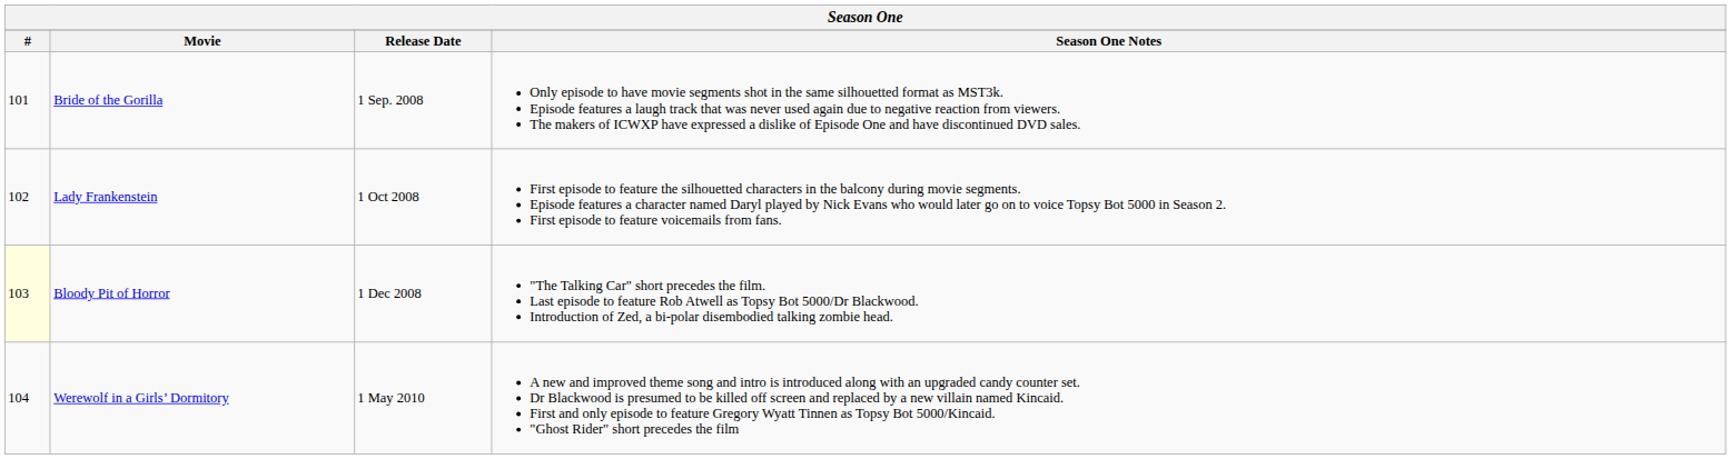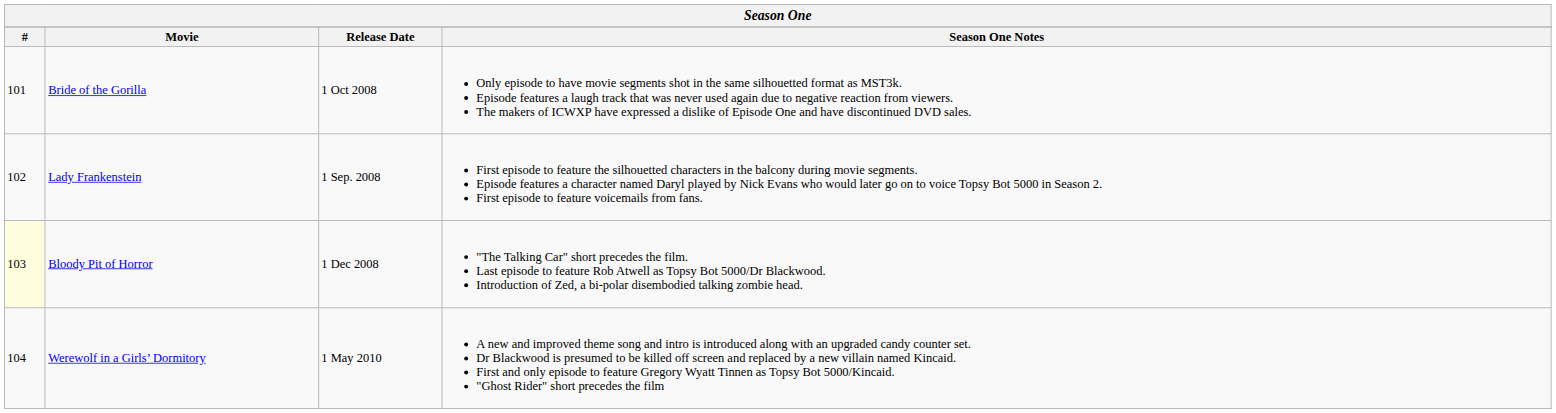 <table class="wikitable" style="width:100%">
 <tr style="text-align:center;">
 <th colspan="16" style="font-size:110%;"><em>Season One</em></th>
 </tr>
 <tr style="text-align:center; background:#9F2929">
 </tr>
 <tr>
 <th>#</th>
 <th>Movie</th>
 <th>Release Date</th>
 <th>Season One Notes</th>
 </tr>
 <tr>
 <td>101</td>
 <td><a href='#'>Bride of the Gorilla</a></td>
-<td>1 Sep. 2008</td>
+<td>1 Oct 2008</td>
 <td><br><ul><li>Only episode to have movie segments shot in the same silhouetted format as MST3k.</li><li>Episode features a laugh track that was never used again due to negative reaction from viewers.</li><li>The makers of ICWXP have expressed a dislike of Episode One and have discontinued DVD sales.</li></ul></td>
 </tr>
 <tr>
 <td>102</td>
 <td><a href='#'>Lady Frankenstein</a></td>
-<td>1 Oct 2008</td>
+<td>1 Sep. 2008</td>
 <td><br><ul><li>First episode to feature the silhouetted characters in the balcony during movie segments.</li><li>Episode features a character named Daryl played by Nick Evans who would later go on to voice Topsy Bot 5000 in Season 2.</li><li>First episode to feature voicemails from fans.</li></ul></td>
 </tr>
 <tr>
 <td style="background: lightyellow;">103</td>
 <td><a href='#'>Bloody Pit of Horror</a></td>
 <td>1 Dec 2008</td>
 <td><br><ul><li>"The Talking Car" short precedes the film.</li><li>Last episode to feature Rob Atwell as Topsy Bot 5000/Dr Blackwood.</li><li>Introduction of Zed, a bi-polar disembodied talking zombie head.</li></ul></td>
 </tr>
 <tr>
 <td>104</td>
 <td><a href='#'>Werewolf in a Girls’ Dormitory</a></td>
 <td>1 May 2010</td>
 <td><br><ul><li>A new and improved theme song and intro is introduced along with an upgraded candy counter set.</li><li>Dr Blackwood is presumed to be killed off screen and replaced by a new villain named Kincaid.</li><li>First and only episode to feature Gregory Wyatt Tinnen as Topsy Bot 5000/Kincaid.</li><li>"Ghost Rider" short precedes the film</li></ul></td>
 </tr>
 </table>
